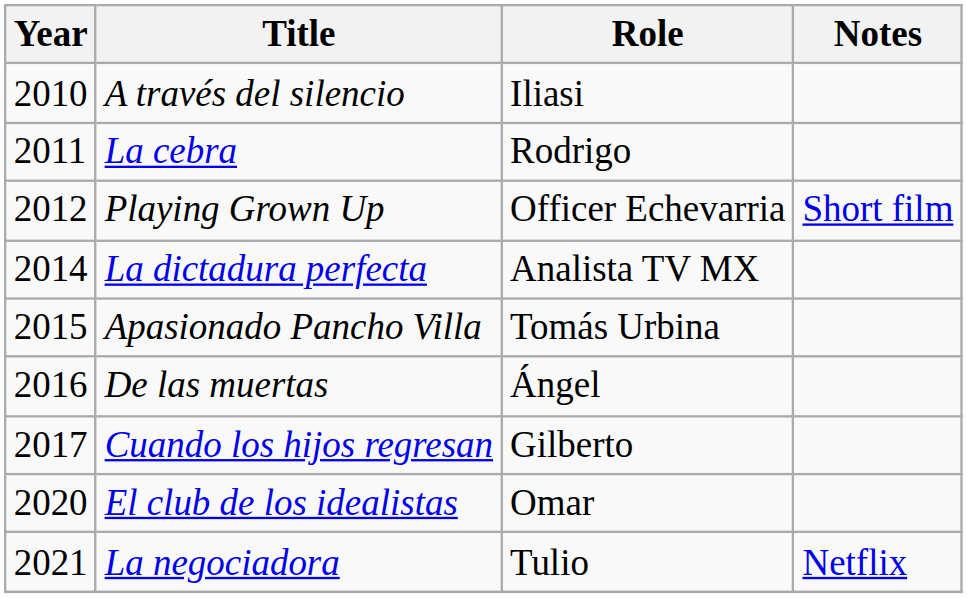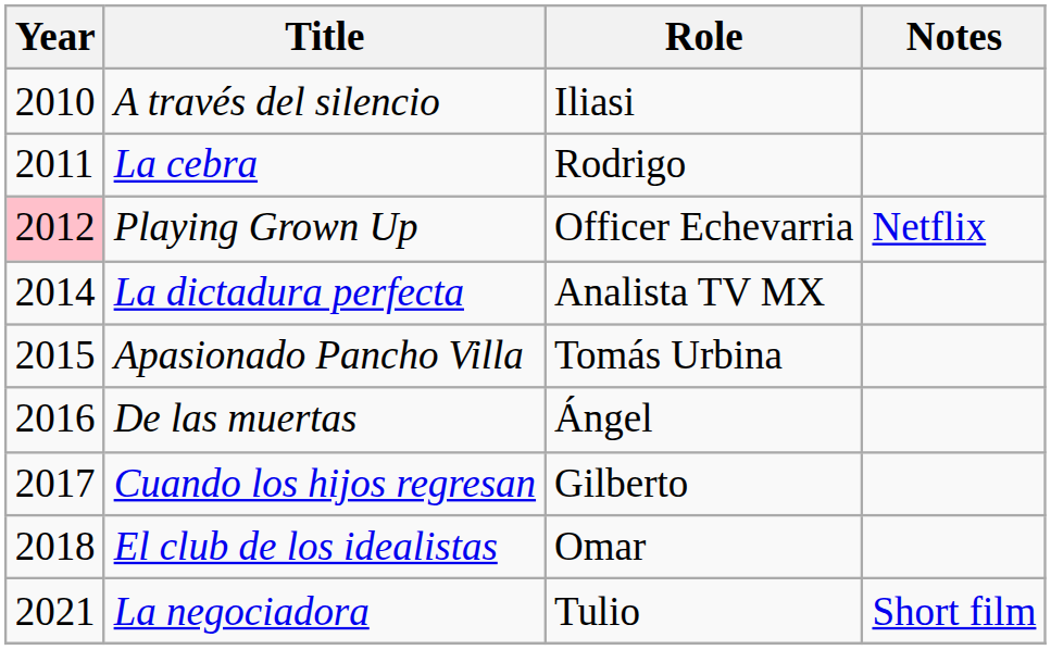 <table class="wikitable sortable">
 <tr>
 <th>Year</th>
 <th>Title</th>
 <th>Role</th>
 <th>Notes</th>
 </tr>
 <tr>
 <td>2010</td>
 <td><em>A través del silencio</em></td>
 <td>Iliasi</td>
 <td></td>
 </tr>
 <tr>
 <td>2011</td>
 <td><em><a href='#'>La cebra</a></em></td>
 <td>Rodrigo</td>
 <td></td>
 </tr>
 <tr>
-<td>2012</td>
+<td style="background: pink;">2012</td>
 <td><em>Playing Grown Up</em></td>
 <td>Officer Echevarria</td>
-<td><a href='#'>Short film</a></td>
+<td><a href='#'>Netflix</a></td>
 </tr>
 <tr>
 <td>2014</td>
 <td><em><a href='#'>La dictadura perfecta</a></em></td>
 <td>Analista TV MX</td>
 <td></td>
 </tr>
 <tr>
 <td>2015</td>
 <td><em>Apasionado Pancho Villa</em></td>
 <td>Tomás Urbina</td>
 <td></td>
 </tr>
 <tr>
 <td>2016</td>
 <td><em>De las muertas</em></td>
 <td>Ángel</td>
 <td></td>
 </tr>
 <tr>
 <td>2017</td>
 <td><em><a href='#'>Cuando los hijos regresan</a></em></td>
 <td>Gilberto</td>
 <td></td>
 </tr>
 <tr>
-<td>2020</td>
+<td>2018</td>
 <td><em><a href='#'>El club de los idealistas</a></em></td>
 <td>Omar</td>
 <td></td>
 </tr>
 <tr>
 <td>2021</td>
 <td><em><a href='#'>La negociadora</a></em></td>
 <td>Tulio</td>
-<td><a href='#'>Netflix</a></td>
+<td><a href='#'>Short film</a></td>
 </tr>
 <tr>
 </tr>
 </table>
